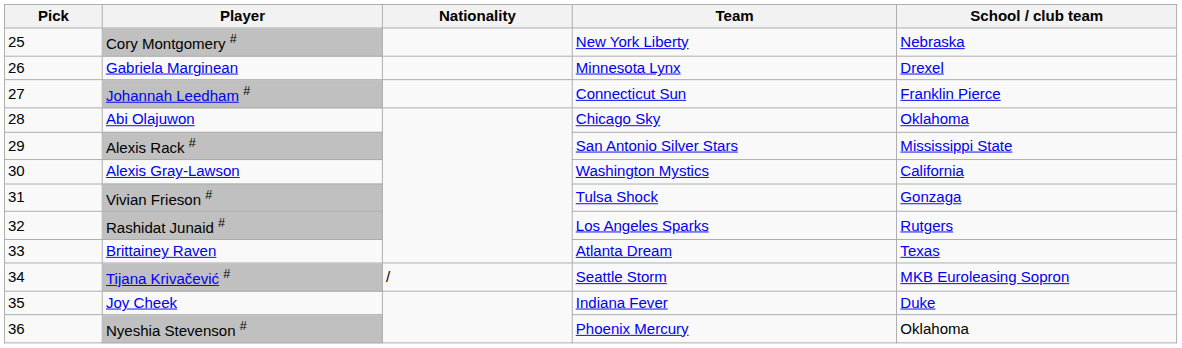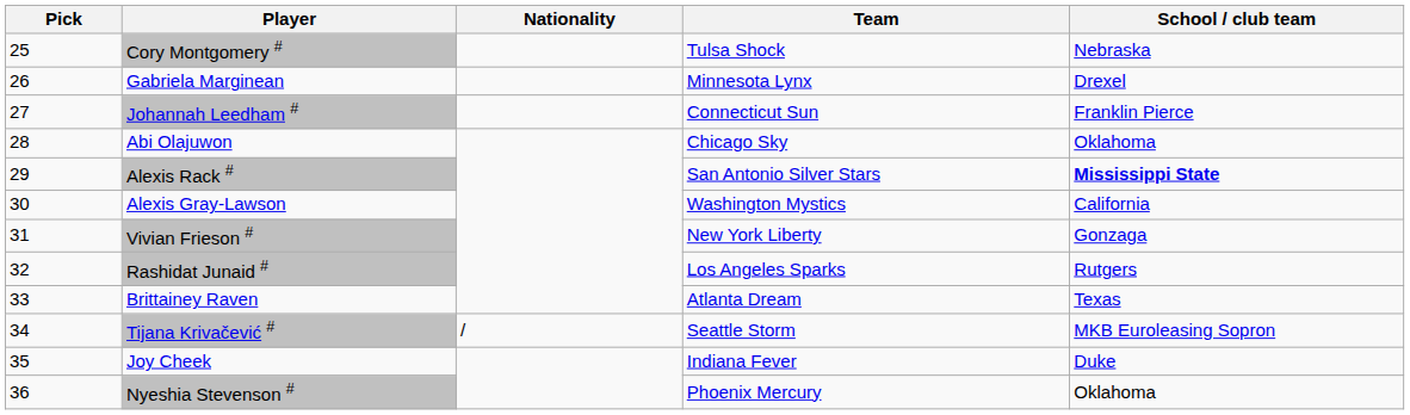 <table class="wikitable sortable">
 <tr>
 <th width=100>Pick</th>
 <th width=300>Player</th>
 <th width=200>Nationality</th>
 <th width=350>Team</th>
 <th width=300>School / club team</th>
 </tr>
 <tr>
 <td>25</td>
 <td bgcolor=#C0C0C0>Cory Montgomery <sup>#</sup></td>
 <td></td>
-<td><a href='#'>New York Liberty</a></td>
+<td><a href='#'>Tulsa Shock</a></td>
 <td><a href='#'>Nebraska</a></td>
 </tr>
 <tr>
 <td>26</td>
 <td><a href='#'>Gabriela Marginean</a></td>
 <td></td>
 <td><a href='#'>Minnesota Lynx</a></td>
 <td><a href='#'>Drexel</a></td>
 </tr>
 <tr>
 <td>27</td>
 <td bgcolor=#C0C0C0><a href='#'>Johannah Leedham</a> <sup>#</sup></td>
 <td></td>
 <td><a href='#'>Connecticut Sun</a></td>
 <td><a href='#'>Franklin Pierce</a></td>
 </tr>
 <tr>
 <td>28</td>
 <td><a href='#'>Abi Olajuwon</a></td>
 <td rowspan=6></td>
 <td><a href='#'>Chicago Sky</a></td>
 <td><a href='#'>Oklahoma</a></td>
 </tr>
 <tr>
 <td>29</td>
 <td bgcolor=#C0C0C0>Alexis Rack <sup>#</sup></td>
 <td><a href='#'>San Antonio Silver Stars</a></td>
-<td><a href='#'>Mississippi State</a></td>
+<td><strong><a href='#'>Mississippi State</a></strong></td>
 </tr>
 <tr>
 <td>30</td>
 <td><a href='#'>Alexis Gray-Lawson</a></td>
 <td><a href='#'>Washington Mystics</a></td>
 <td><a href='#'>California</a></td>
 </tr>
 <tr>
 <td>31</td>
 <td bgcolor=#C0C0C0>Vivian Frieson <sup>#</sup></td>
-<td><a href='#'>Tulsa Shock</a></td>
+<td><a href='#'>New York Liberty</a></td>
 <td><a href='#'>Gonzaga</a></td>
 </tr>
 <tr>
 <td>32</td>
 <td bgcolor=#C0C0C0>Rashidat Junaid <sup>#</sup></td>
 <td><a href='#'>Los Angeles Sparks</a></td>
 <td><a href='#'>Rutgers</a></td>
 </tr>
 <tr>
 <td>33</td>
 <td><a href='#'>Brittainey Raven</a></td>
 <td><a href='#'>Atlanta Dream</a></td>
 <td><a href='#'>Texas</a></td>
 </tr>
 <tr>
 <td>34</td>
 <td bgcolor=#C0C0C0><a href='#'>Tijana Krivačević</a> <sup>#</sup></td>
 <td> / </td>
 <td><a href='#'>Seattle Storm</a></td>
 <td><a href='#'>MKB Euroleasing Sopron</a> </td>
 </tr>
 <tr>
 <td>35</td>
 <td><a href='#'>Joy Cheek</a></td>
 <td rowspan=2></td>
 <td><a href='#'>Indiana Fever</a></td>
 <td><a href='#'>Duke</a></td>
 </tr>
 <tr>
 <td>36</td>
 <td bgcolor=#C0C0C0>Nyeshia Stevenson <sup>#</sup></td>
 <td><a href='#'>Phoenix Mercury</a></td>
 <td>Oklahoma</td>
 </tr>
 </table>
